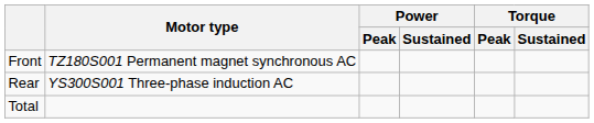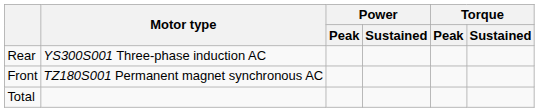 <table class="wikitable">
 <tr>
 <th rowspan="2"></th>
 <th rowspan="2">Motor type</th>
 <th colspan="2">Power</th>
 <th colspan="2">Torque</th>
 </tr>
 <tr>
 <th>Peak</th>
 <th>Sustained</th>
 <th>Peak</th>
 <th>Sustained</th>
 </tr>
 <tr>
-<td>Front</td>
-<td><em>TZ180S001</em> Permanent magnet synchronous AC</td>
+<td>Rear</td>
+<td><em>YS300S001</em> Three-phase induction AC</td>
 <td></td>
 <td></td>
 <td></td>
 <td></td>
 </tr>
 <tr>
-<td>Rear</td>
-<td><em>YS300S001</em> Three-phase induction AC</td>
+<td>Front</td>
+<td><em>TZ180S001</em> Permanent magnet synchronous AC</td>
 <td></td>
 <td></td>
 <td></td>
 <td></td>
 </tr>
 <tr>
 <td>Total</td>
 <td></td>
 <td></td>
 <td></td>
 <td></td>
 <td></td>
 </tr>
 </table>
